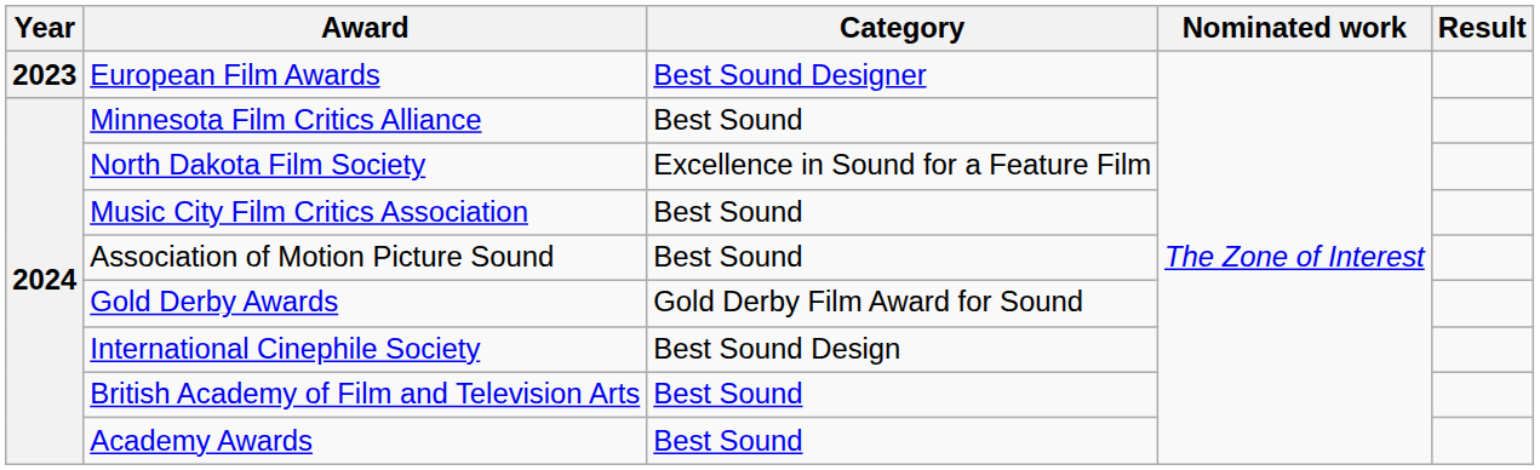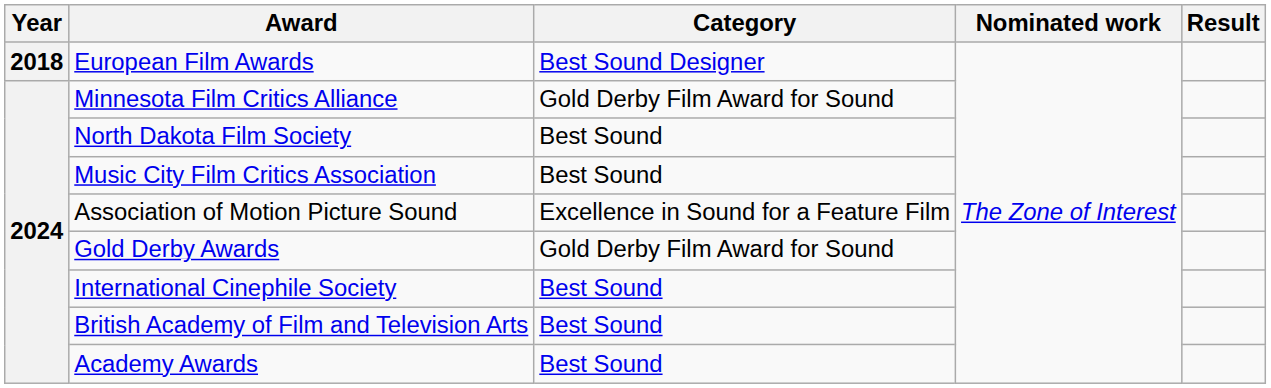 <table class="wikitable unsortable">
 <tr>
 <th>Year</th>
 <th>Award</th>
 <th>Category</th>
 <th>Nominated work</th>
 <th>Result</th>
 </tr>
 <tr>
-<th scope="row">2023</th>
+<th scope="row">2018</th>
 <td><a href='#'>European Film Awards</a></td>
 <td><a href='#'>Best Sound Designer</a></td>
 <td rowspan="9"><em><a href='#'>The Zone of Interest</a></em></td>
 <td></td>
 </tr>
 <tr>
 <th scope="row" rowspan="8">2024</th>
 <td><a href='#'>Minnesota Film Critics Alliance</a></td>
-<td>Best Sound</td>
+<td>Gold Derby Film Award for Sound</td>
 <td></td>
 </tr>
 <tr>
 <td><a href='#'>North Dakota Film Society</a></td>
-<td>Excellence in Sound for a Feature Film</td>
+<td>Best Sound</td>
 <td></td>
 </tr>
 <tr>
 <td><a href='#'>Music City Film Critics Association</a></td>
 <td>Best Sound</td>
 <td></td>
 </tr>
 <tr>
 <td>Association of Motion Picture Sound</td>
-<td>Best Sound</td>
+<td>Excellence in Sound for a Feature Film</td>
 <td></td>
 </tr>
 <tr>
 <td><a href='#'>Gold Derby Awards</a></td>
 <td>Gold Derby Film Award for Sound</td>
 <td></td>
 </tr>
 <tr>
 <td><a href='#'>International Cinephile Society</a></td>
-<td>Best Sound Design</td>
+<td><a href='#'>Best Sound</a></td>
 <td></td>
 </tr>
 <tr>
 <td><a href='#'>British Academy of Film and Television Arts</a></td>
 <td><a href='#'>Best Sound</a></td>
 <td></td>
 </tr>
 <tr>
 <td><a href='#'>Academy Awards</a></td>
 <td><a href='#'>Best Sound</a></td>
 <td></td>
 </tr>
 </table>
